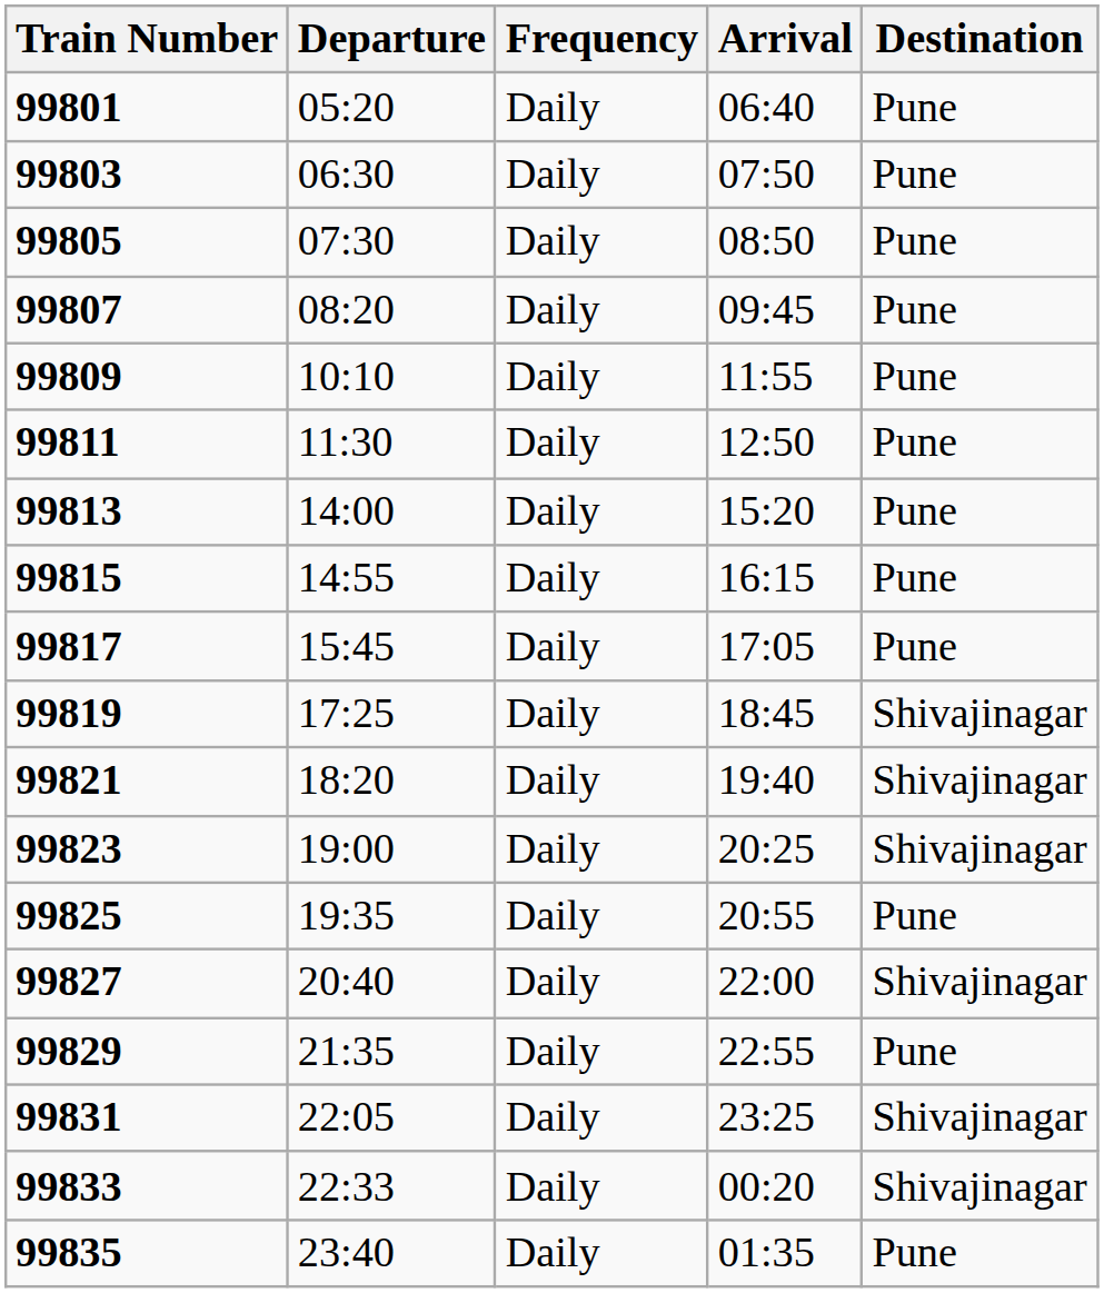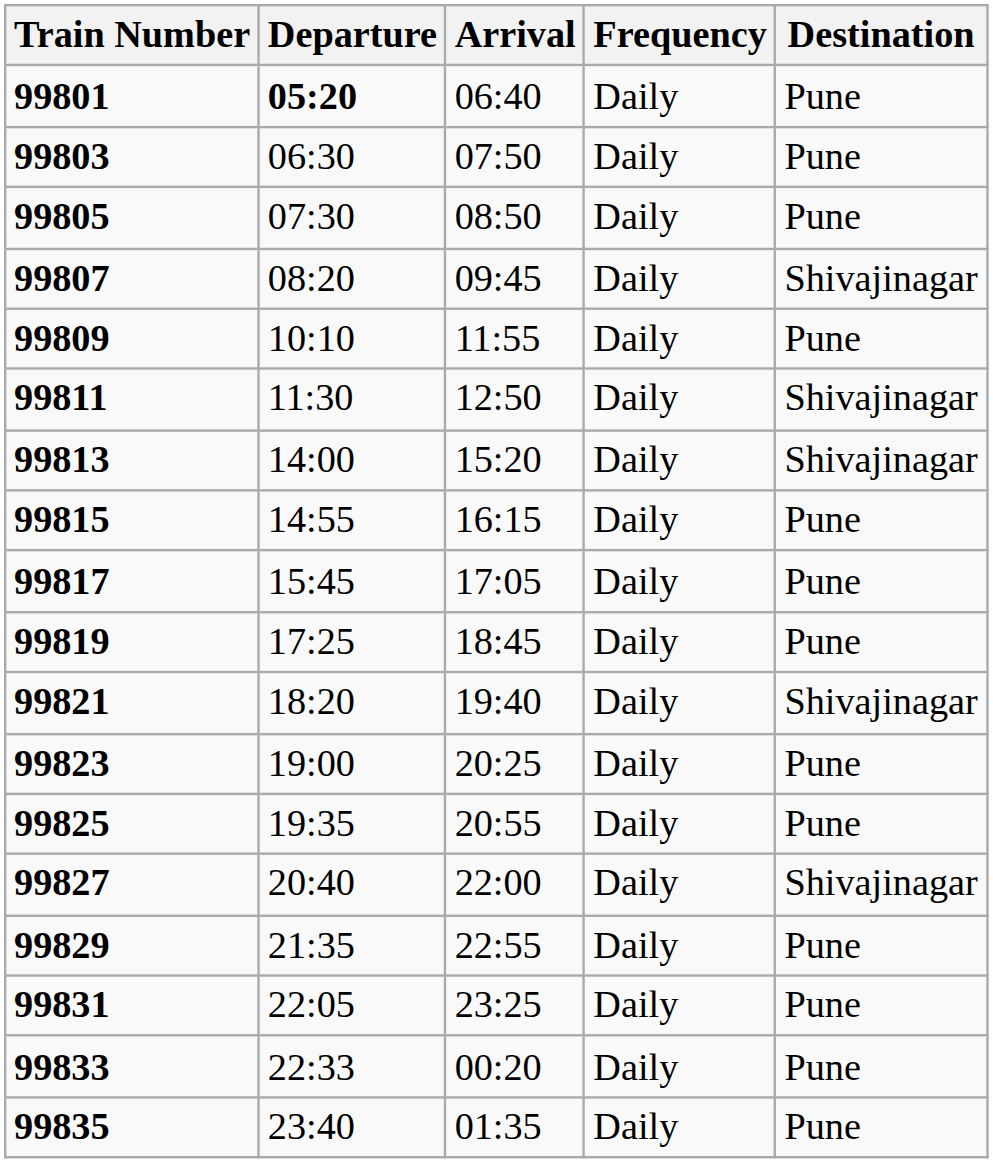 <table class="wikitable">
 <tr>
 <th>Train Number</th>
 <th>Departure</th>
+<th>Arrival</th>
 <th>Frequency</th>
-<th>Arrival</th>
 <th>Destination</th>
 </tr>
 <tr>
 <td><strong>99801</strong></td>
-<td>05:20</td>
+<td><strong>05:20</strong></td>
+<td>06:40</td>
 <td>Daily</td>
-<td>06:40</td>
 <td>Pune</td>
 </tr>
 <tr>
 <td><strong>99803</strong></td>
 <td>06:30</td>
+<td>07:50</td>
 <td>Daily</td>
-<td>07:50</td>
 <td>Pune</td>
 </tr>
 <tr>
 <td><strong>99805</strong></td>
 <td>07:30</td>
+<td>08:50</td>
 <td>Daily</td>
-<td>08:50</td>
 <td>Pune</td>
 </tr>
 <tr>
 <td><strong>99807</strong></td>
 <td>08:20</td>
+<td>09:45</td>
 <td>Daily</td>
-<td>09:45</td>
-<td>Pune</td>
+<td>Shivajinagar</td>
 </tr>
 <tr>
 <td><strong>99809</strong></td>
 <td>10:10</td>
+<td>11:55</td>
 <td>Daily</td>
-<td>11:55</td>
 <td>Pune</td>
 </tr>
 <tr>
 <td><strong>99811</strong></td>
 <td>11:30</td>
+<td>12:50</td>
 <td>Daily</td>
-<td>12:50</td>
-<td>Pune</td>
+<td>Shivajinagar</td>
 </tr>
 <tr>
 <td><strong>99813</strong></td>
 <td>14:00</td>
+<td>15:20</td>
 <td>Daily</td>
-<td>15:20</td>
-<td>Pune</td>
+<td>Shivajinagar</td>
 </tr>
 <tr>
 <td><strong>99815</strong></td>
 <td>14:55</td>
+<td>16:15</td>
 <td>Daily</td>
-<td>16:15</td>
 <td>Pune</td>
 </tr>
 <tr>
 <td><strong>99817</strong></td>
 <td>15:45</td>
+<td>17:05</td>
 <td>Daily</td>
-<td>17:05</td>
 <td>Pune</td>
 </tr>
 <tr>
 <td><strong>99819</strong></td>
 <td>17:25</td>
+<td>18:45</td>
 <td>Daily</td>
-<td>18:45</td>
-<td>Shivajinagar</td>
+<td>Pune</td>
 </tr>
 <tr>
 <td><strong>99821</strong></td>
 <td>18:20</td>
+<td>19:40</td>
 <td>Daily</td>
-<td>19:40</td>
 <td>Shivajinagar</td>
 </tr>
 <tr>
 <td><strong>99823</strong></td>
 <td>19:00</td>
+<td>20:25</td>
 <td>Daily</td>
-<td>20:25</td>
-<td>Shivajinagar</td>
+<td>Pune</td>
 </tr>
 <tr>
 <td><strong>99825</strong></td>
 <td>19:35</td>
+<td>20:55</td>
 <td>Daily</td>
-<td>20:55</td>
 <td>Pune</td>
 </tr>
 <tr>
 <td><strong>99827</strong></td>
 <td>20:40</td>
+<td>22:00</td>
 <td>Daily</td>
-<td>22:00</td>
 <td>Shivajinagar</td>
 </tr>
 <tr>
 <td><strong>99829</strong></td>
 <td>21:35</td>
+<td>22:55</td>
 <td>Daily</td>
-<td>22:55</td>
 <td>Pune</td>
 </tr>
 <tr>
 <td><strong>99831</strong></td>
 <td>22:05</td>
+<td>23:25</td>
 <td>Daily</td>
-<td>23:25</td>
-<td>Shivajinagar</td>
+<td>Pune</td>
 </tr>
 <tr>
 <td><strong>99833</strong></td>
 <td>22:33</td>
+<td>00:20</td>
 <td>Daily</td>
-<td>00:20</td>
-<td>Shivajinagar</td>
+<td>Pune</td>
 </tr>
 <tr>
 <td><strong>99835</strong></td>
 <td>23:40</td>
+<td>01:35</td>
 <td>Daily</td>
-<td>01:35</td>
 <td>Pune</td>
 </tr>
 </table>
